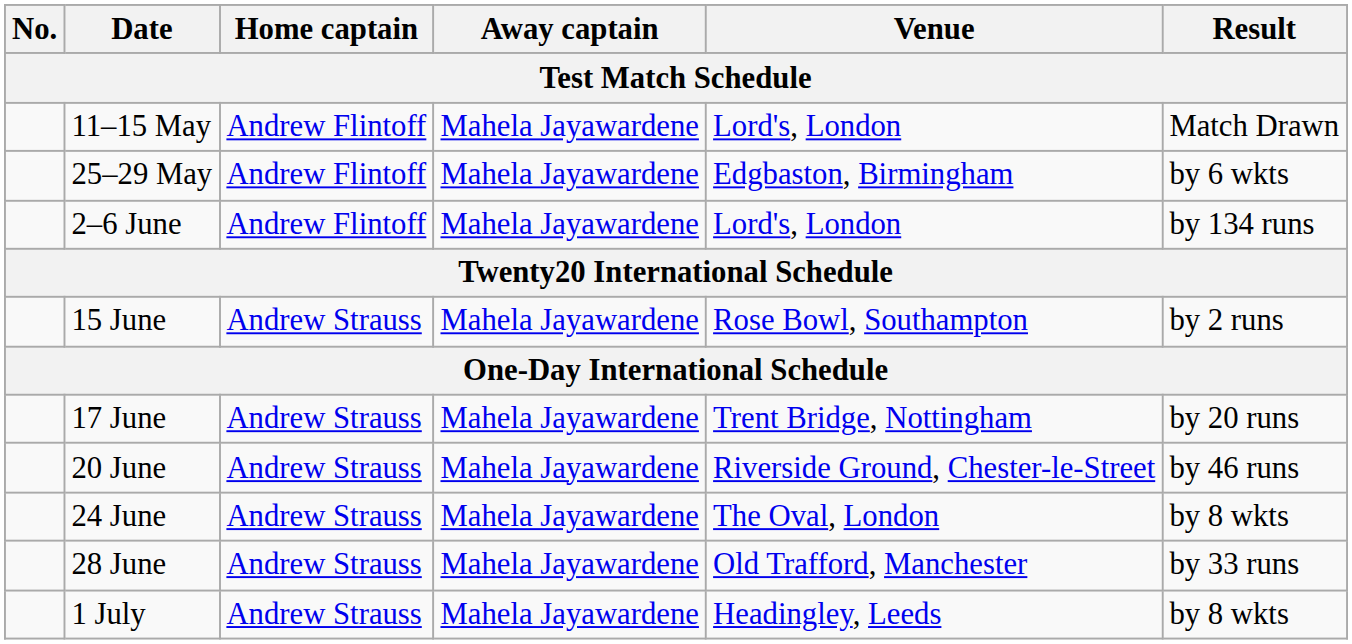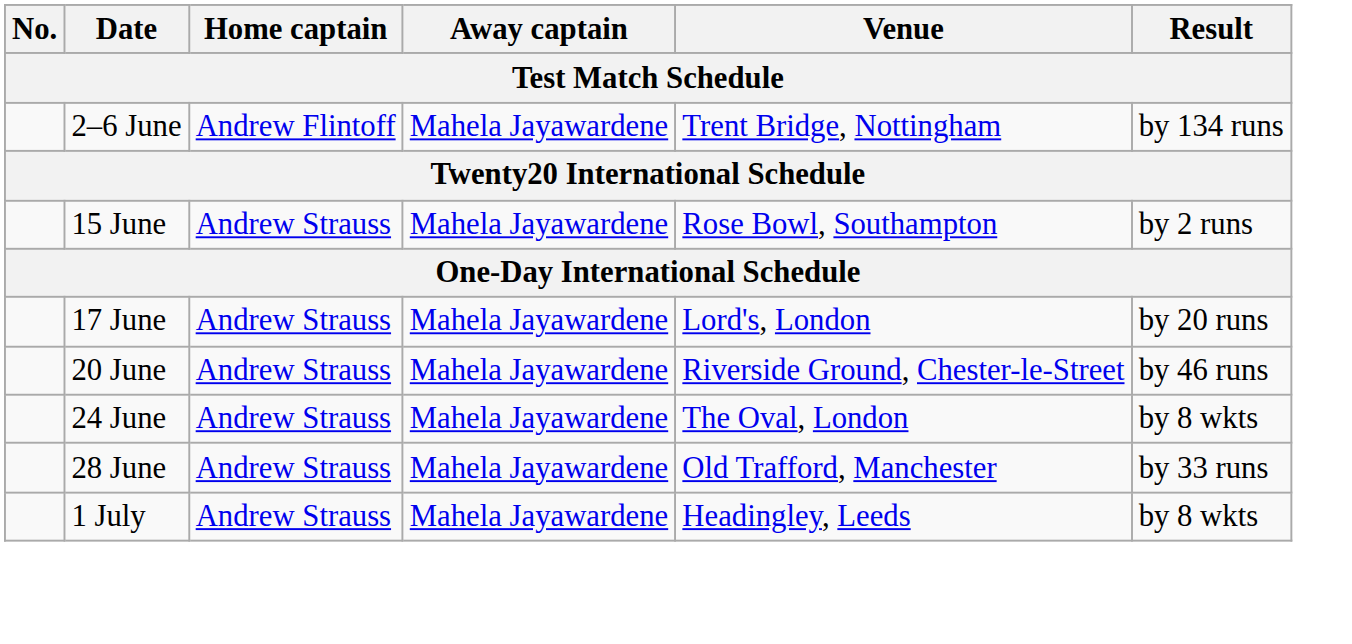 <table class="wikitable">
 <tr style="background:#efefef;">
 <th>No.</th>
 <th>Date</th>
 <th>Home captain</th>
 <th>Away captain</th>
 <th>Venue</th>
 <th>Result</th>
 </tr>
 <tr>
 <th colspan="6">Test Match Schedule</th>
 </tr>
 <tr>
 <td></td>
-<td>11–15 May</td>
-<td><a href='#'>Andrew Flintoff</a></td>
-<td><a href='#'>Mahela Jayawardene</a></td>
-<td><a href='#'>Lord's</a>, <a href='#'>London</a></td>
-<td>Match Drawn</td>
-</tr>
-<tr>
-<td></td>
-<td>25–29 May</td>
-<td><a href='#'>Andrew Flintoff</a></td>
-<td><a href='#'>Mahela Jayawardene</a></td>
-<td><a href='#'>Edgbaston</a>, <a href='#'>Birmingham</a></td>
-<td> by 6 wkts</td>
-</tr>
-<tr>
-<td></td>
 <td>2–6 June</td>
 <td><a href='#'>Andrew Flintoff</a></td>
 <td><a href='#'>Mahela Jayawardene</a></td>
-<td><a href='#'>Lord's</a>, <a href='#'>London</a></td>
+<td><a href='#'>Trent Bridge</a>, <a href='#'>Nottingham</a></td>
 <td> by 134 runs</td>
 </tr>
 <tr>
 <th colspan="6">Twenty20 International Schedule</th>
 </tr>
 <tr>
 <td></td>
 <td>15 June</td>
 <td><a href='#'>Andrew Strauss</a></td>
 <td><a href='#'>Mahela Jayawardene</a></td>
 <td><a href='#'>Rose Bowl</a>, <a href='#'>Southampton</a></td>
 <td> by 2 runs</td>
 </tr>
 <tr>
 <th colspan="6">One-Day International Schedule</th>
 </tr>
 <tr>
 <td></td>
 <td>17 June</td>
 <td><a href='#'>Andrew Strauss</a></td>
 <td><a href='#'>Mahela Jayawardene</a></td>
-<td><a href='#'>Trent Bridge</a>, <a href='#'>Nottingham</a></td>
+<td><a href='#'>Lord's</a>, <a href='#'>London</a></td>
 <td> by 20 runs</td>
 </tr>
 <tr>
 <td></td>
 <td>20 June</td>
 <td><a href='#'>Andrew Strauss</a></td>
 <td><a href='#'>Mahela Jayawardene</a></td>
 <td><a href='#'>Riverside Ground</a>, <a href='#'>Chester-le-Street</a></td>
 <td> by 46 runs</td>
 </tr>
 <tr>
 <td></td>
 <td>24 June</td>
 <td><a href='#'>Andrew Strauss</a></td>
 <td><a href='#'>Mahela Jayawardene</a></td>
 <td><a href='#'>The Oval</a>, <a href='#'>London</a></td>
 <td> by 8 wkts</td>
 </tr>
 <tr>
 <td></td>
 <td>28 June</td>
 <td><a href='#'>Andrew Strauss</a></td>
 <td><a href='#'>Mahela Jayawardene</a></td>
 <td><a href='#'>Old Trafford</a>, <a href='#'>Manchester</a></td>
 <td> by 33 runs</td>
 </tr>
 <tr>
 <td></td>
 <td>1 July</td>
 <td><a href='#'>Andrew Strauss</a></td>
 <td><a href='#'>Mahela Jayawardene</a></td>
 <td><a href='#'>Headingley</a>, <a href='#'>Leeds</a></td>
 <td> by 8 wkts</td>
 </tr>
 </table>
